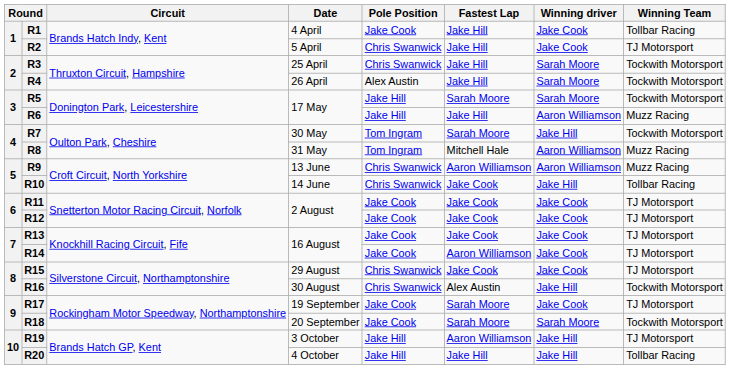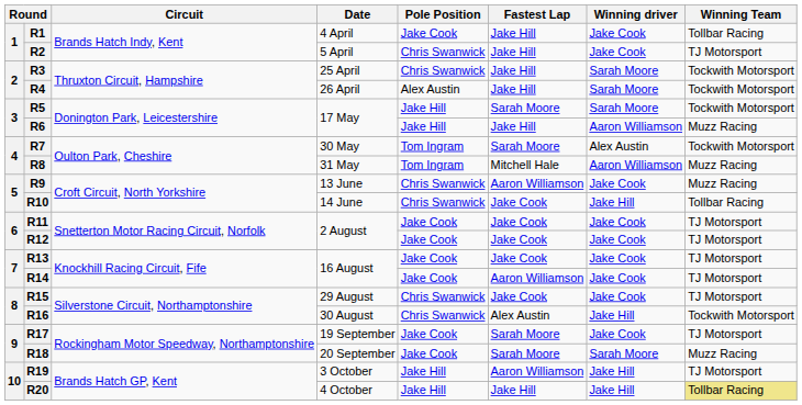 <table class="wikitable" style="font-size: 85%">
 <tr>
 <th colspan=2>Round</th>
 <th>Circuit</th>
 <th>Date</th>
 <th>Pole Position</th>
 <th>Fastest Lap</th>
 <th>Winning driver</th>
 <th>Winning Team</th>
 </tr>
 <tr>
 <th rowspan=2>1</th>
 <th>R1</th>
 <td rowspan=2><a href='#'>Brands Hatch Indy</a>, <a href='#'>Kent</a></td>
 <td>4 April</td>
 <td> <a href='#'>Jake Cook</a></td>
 <td> <a href='#'>Jake Hill</a></td>
 <td> <a href='#'>Jake Cook</a></td>
 <td>Tollbar Racing</td>
 </tr>
 <tr>
 <th>R2</th>
 <td>5 April</td>
 <td> <a href='#'>Chris Swanwick</a></td>
 <td> <a href='#'>Jake Hill</a></td>
 <td> <a href='#'>Jake Cook</a></td>
 <td>TJ Motorsport</td>
 </tr>
 <tr>
 <th rowspan=2>2</th>
 <th>R3</th>
 <td rowspan=2><a href='#'>Thruxton Circuit</a>, <a href='#'>Hampshire</a></td>
 <td>25 April</td>
 <td> <a href='#'>Chris Swanwick</a></td>
 <td> <a href='#'>Jake Hill</a></td>
 <td> <a href='#'>Sarah Moore</a></td>
 <td>Tockwith Motorsport</td>
 </tr>
 <tr>
 <th>R4</th>
 <td>26 April</td>
 <td> Alex Austin</td>
 <td> <a href='#'>Jake Hill</a></td>
 <td> <a href='#'>Sarah Moore</a></td>
 <td>Tockwith Motorsport</td>
 </tr>
 <tr>
 <th rowspan=2>3</th>
 <th>R5</th>
 <td rowspan=2><a href='#'>Donington Park</a>, <a href='#'>Leicestershire</a></td>
 <td rowspan=2>17 May</td>
 <td> <a href='#'>Jake Hill</a></td>
 <td> <a href='#'>Sarah Moore</a></td>
 <td> <a href='#'>Sarah Moore</a></td>
 <td>Tockwith Motorsport</td>
 </tr>
 <tr>
 <th>R6</th>
 <td> <a href='#'>Jake Hill</a></td>
 <td> <a href='#'>Jake Hill</a></td>
 <td> <a href='#'>Aaron Williamson</a></td>
 <td>Muzz Racing</td>
 </tr>
 <tr>
 <th rowspan=2>4</th>
 <th>R7</th>
 <td rowspan=2><a href='#'>Oulton Park</a>, <a href='#'>Cheshire</a></td>
 <td>30 May</td>
 <td> <a href='#'>Tom Ingram</a></td>
 <td> <a href='#'>Sarah Moore</a></td>
-<td> <a href='#'>Jake Hill</a></td>
+<td> Alex Austin</td>
 <td>Tockwith Motorsport</td>
 </tr>
 <tr>
 <th>R8</th>
 <td>31 May</td>
 <td> <a href='#'>Tom Ingram</a></td>
 <td> Mitchell Hale</td>
 <td> <a href='#'>Aaron Williamson</a></td>
 <td>Muzz Racing</td>
 </tr>
 <tr>
 <th rowspan=2>5</th>
 <th>R9</th>
 <td rowspan=2><a href='#'>Croft Circuit</a>, <a href='#'>North Yorkshire</a></td>
 <td>13 June</td>
 <td> <a href='#'>Chris Swanwick</a></td>
 <td> <a href='#'>Aaron Williamson</a></td>
-<td> <a href='#'>Aaron Williamson</a></td>
+<td> <a href='#'>Jake Cook</a></td>
 <td>Muzz Racing</td>
 </tr>
 <tr>
 <th>R10</th>
 <td>14 June</td>
 <td> <a href='#'>Chris Swanwick</a></td>
 <td> <a href='#'>Jake Cook</a></td>
 <td> <a href='#'>Jake Hill</a></td>
 <td>Tollbar Racing</td>
 </tr>
 <tr>
 <th rowspan=2>6</th>
 <th>R11</th>
 <td rowspan=2><a href='#'>Snetterton Motor Racing Circuit</a>, <a href='#'>Norfolk</a></td>
 <td rowspan=2>2 August</td>
 <td> <a href='#'>Jake Cook</a></td>
 <td> <a href='#'>Jake Cook</a></td>
 <td> <a href='#'>Jake Cook</a></td>
 <td>TJ Motorsport</td>
 </tr>
 <tr>
 <th>R12</th>
 <td> <a href='#'>Jake Cook</a></td>
 <td> <a href='#'>Jake Cook</a></td>
 <td> <a href='#'>Jake Cook</a></td>
 <td>TJ Motorsport</td>
 </tr>
 <tr>
 <th rowspan=2>7</th>
 <th>R13</th>
 <td rowspan=2><a href='#'>Knockhill Racing Circuit</a>, <a href='#'>Fife</a></td>
 <td rowspan=2>16 August</td>
 <td> <a href='#'>Jake Cook</a></td>
 <td> <a href='#'>Jake Cook</a></td>
 <td> <a href='#'>Jake Cook</a></td>
 <td>TJ Motorsport</td>
 </tr>
 <tr>
 <th>R14</th>
 <td> <a href='#'>Jake Cook</a></td>
 <td> <a href='#'>Aaron Williamson</a></td>
 <td> <a href='#'>Jake Cook</a></td>
 <td>TJ Motorsport</td>
 </tr>
 <tr>
 <th rowspan=2>8</th>
 <th>R15</th>
 <td rowspan=2><a href='#'>Silverstone Circuit</a>, <a href='#'>Northamptonshire</a></td>
 <td>29 August</td>
 <td> <a href='#'>Chris Swanwick</a></td>
 <td> <a href='#'>Jake Cook</a></td>
 <td> <a href='#'>Jake Cook</a></td>
 <td>TJ Motorsport</td>
 </tr>
 <tr>
 <th>R16</th>
 <td>30 August</td>
 <td> <a href='#'>Chris Swanwick</a></td>
 <td> Alex Austin</td>
 <td> <a href='#'>Jake Hill</a></td>
 <td>Tockwith Motorsport</td>
 </tr>
 <tr>
 <th rowspan=2>9</th>
 <th>R17</th>
 <td rowspan=2><a href='#'>Rockingham Motor Speedway</a>, <a href='#'>Northamptonshire</a></td>
 <td>19 September</td>
 <td> <a href='#'>Jake Cook</a></td>
 <td> <a href='#'>Sarah Moore</a></td>
 <td> <a href='#'>Jake Cook</a></td>
 <td>TJ Motorsport</td>
 </tr>
 <tr>
 <th>R18</th>
 <td>20 September</td>
 <td> <a href='#'>Jake Cook</a></td>
 <td> <a href='#'>Sarah Moore</a></td>
 <td> <a href='#'>Sarah Moore</a></td>
-<td>Tockwith Motorsport</td>
+<td>Muzz Racing</td>
 </tr>
 <tr>
 <th rowspan=2>10</th>
 <th>R19</th>
 <td rowspan=2><a href='#'>Brands Hatch GP</a>, <a href='#'>Kent</a></td>
 <td>3 October</td>
 <td> <a href='#'>Jake Hill</a></td>
 <td> <a href='#'>Aaron Williamson</a></td>
 <td> <a href='#'>Jake Hill</a></td>
 <td>TJ Motorsport</td>
 </tr>
 <tr>
 <th>R20</th>
 <td>4 October</td>
 <td> <a href='#'>Jake Hill</a></td>
 <td> <a href='#'>Jake Hill</a></td>
 <td> <a href='#'>Jake Hill</a></td>
-<td>Tollbar Racing</td>
+<td style="background: khaki;">Tollbar Racing</td>
 </tr>
 </table>
